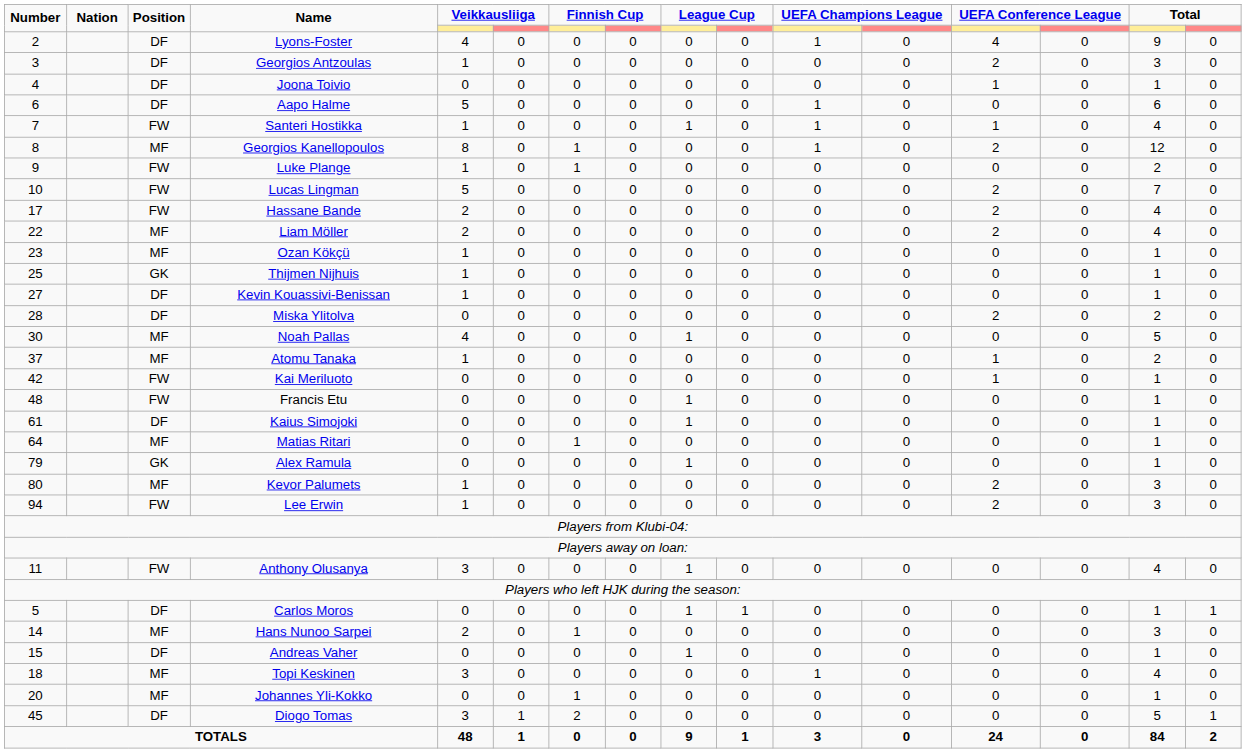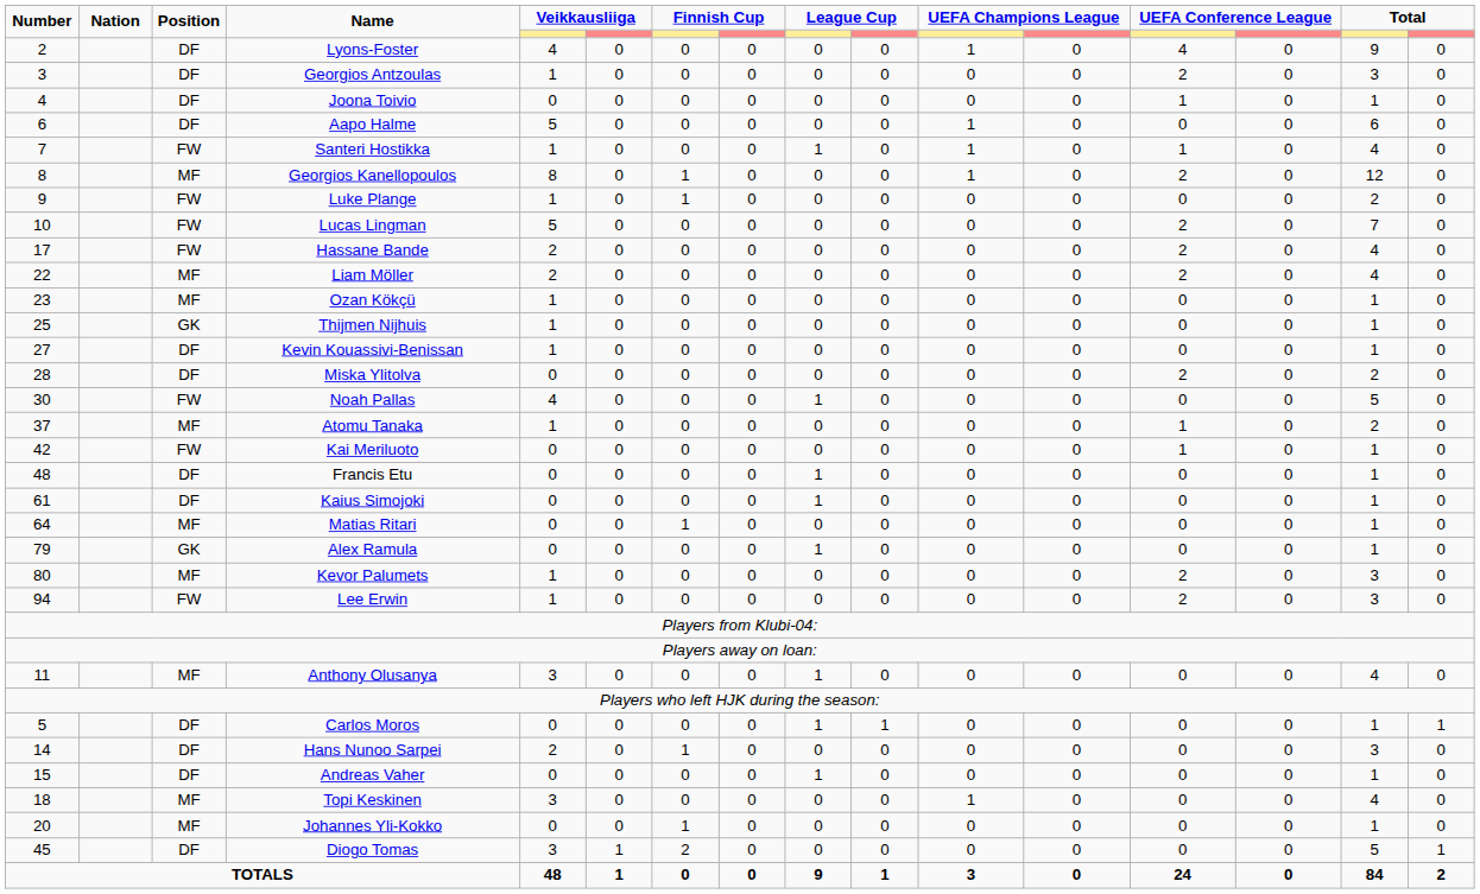 <table class="wikitable" style="text-align:center;">
 <tr>
 <td rowspan="2"  style="width:5%;"><strong>Number</strong></td>
 <td rowspan="2"  style="width:5%;"><strong>Nation</strong></td>
 <td rowspan="2"  style="width:5%;"><strong>Position</strong></td>
 <td rowspan="2"  style="width:20%;"><strong>Name</strong></td>
 <td colspan="2"><strong><a href='#'>Veikkausliiga</a></strong></td>
 <td colspan="2"><strong><a href='#'>Finnish Cup</a></strong></td>
 <td colspan="2"><strong><a href='#'>League Cup</a></strong></td>
 <td colspan="2"><strong><a href='#'>UEFA Champions League</a></strong></td>
 <td colspan="2"><strong><a href='#'>UEFA Conference League</a></strong></td>
 <td colspan="2"><strong>Total</strong></td>
 </tr>
 <tr>
 <th style="width:60px; background:#fe9;"></th>
 <th style="width:60px; background:#ff8888;"></th>
 <th style="width:60px; background:#fe9;"></th>
 <th style="width:60px; background:#ff8888;"></th>
 <th style="width:60px; background:#fe9;"></th>
 <th style="width:60px; background:#ff8888;"></th>
 <th style="width:100px; background:#fe9;"></th>
 <th style="width:100px; background:#ff8888;"></th>
 <th style="width:100px; background:#fe9;"></th>
 <th style="width:100px; background:#ff8888;"></th>
 <th style="width:60px; background:#fe9;"></th>
 <th style="width:60px; background:#ff8888;"></th>
 </tr>
 <tr>
 <td>2</td>
 <td></td>
 <td>DF</td>
 <td><a href='#'>Lyons-Foster</a></td>
 <td>4</td>
 <td>0</td>
 <td>0</td>
 <td>0</td>
 <td>0</td>
 <td>0</td>
 <td>1</td>
 <td>0</td>
 <td>4</td>
 <td>0</td>
 <td>9</td>
 <td>0</td>
 </tr>
 <tr>
 <td>3</td>
 <td></td>
 <td>DF</td>
 <td><a href='#'>Georgios Antzoulas</a></td>
 <td>1</td>
 <td>0</td>
 <td>0</td>
 <td>0</td>
 <td>0</td>
 <td>0</td>
 <td>0</td>
 <td>0</td>
 <td>2</td>
 <td>0</td>
 <td>3</td>
 <td>0</td>
 </tr>
 <tr>
 <td>4</td>
 <td></td>
 <td>DF</td>
 <td><a href='#'>Joona Toivio</a></td>
 <td>0</td>
 <td>0</td>
 <td>0</td>
 <td>0</td>
 <td>0</td>
 <td>0</td>
 <td>0</td>
 <td>0</td>
 <td>1</td>
 <td>0</td>
 <td>1</td>
 <td>0</td>
 </tr>
 <tr>
 <td>6</td>
 <td></td>
 <td>DF</td>
 <td><a href='#'>Aapo Halme</a></td>
 <td>5</td>
 <td>0</td>
 <td>0</td>
 <td>0</td>
 <td>0</td>
 <td>0</td>
 <td>1</td>
 <td>0</td>
 <td>0</td>
 <td>0</td>
 <td>6</td>
 <td>0</td>
 </tr>
 <tr>
 <td>7</td>
 <td></td>
 <td>FW</td>
 <td><a href='#'>Santeri Hostikka</a></td>
 <td>1</td>
 <td>0</td>
 <td>0</td>
 <td>0</td>
 <td>1</td>
 <td>0</td>
 <td>1</td>
 <td>0</td>
 <td>1</td>
 <td>0</td>
 <td>4</td>
 <td>0</td>
 </tr>
 <tr>
 <td>8</td>
 <td></td>
 <td>MF</td>
 <td><a href='#'>Georgios Kanellopoulos</a></td>
 <td>8</td>
 <td>0</td>
 <td>1</td>
 <td>0</td>
 <td>0</td>
 <td>0</td>
 <td>1</td>
 <td>0</td>
 <td>2</td>
 <td>0</td>
 <td>12</td>
 <td>0</td>
 </tr>
 <tr>
 <td>9</td>
 <td></td>
 <td>FW</td>
 <td><a href='#'>Luke Plange</a></td>
 <td>1</td>
 <td>0</td>
 <td>1</td>
 <td>0</td>
 <td>0</td>
 <td>0</td>
 <td>0</td>
 <td>0</td>
 <td>0</td>
 <td>0</td>
 <td>2</td>
 <td>0</td>
 </tr>
 <tr>
 <td>10</td>
 <td></td>
 <td>FW</td>
 <td><a href='#'>Lucas Lingman</a></td>
 <td>5</td>
 <td>0</td>
 <td>0</td>
 <td>0</td>
 <td>0</td>
 <td>0</td>
 <td>0</td>
 <td>0</td>
 <td>2</td>
 <td>0</td>
 <td>7</td>
 <td>0</td>
 </tr>
 <tr>
 <td>17</td>
 <td></td>
 <td>FW</td>
 <td><a href='#'>Hassane Bande</a></td>
 <td>2</td>
 <td>0</td>
 <td>0</td>
 <td>0</td>
 <td>0</td>
 <td>0</td>
 <td>0</td>
 <td>0</td>
 <td>2</td>
 <td>0</td>
 <td>4</td>
 <td>0</td>
 </tr>
 <tr>
 <td>22</td>
 <td></td>
 <td>MF</td>
 <td><a href='#'>Liam Möller</a></td>
 <td>2</td>
 <td>0</td>
 <td>0</td>
 <td>0</td>
 <td>0</td>
 <td>0</td>
 <td>0</td>
 <td>0</td>
 <td>2</td>
 <td>0</td>
 <td>4</td>
 <td>0</td>
 </tr>
 <tr>
 <td>23</td>
 <td></td>
 <td>MF</td>
 <td><a href='#'>Ozan Kökçü</a></td>
 <td>1</td>
 <td>0</td>
 <td>0</td>
 <td>0</td>
 <td>0</td>
 <td>0</td>
 <td>0</td>
 <td>0</td>
 <td>0</td>
 <td>0</td>
 <td>1</td>
 <td>0</td>
 </tr>
 <tr>
 <td>25</td>
 <td></td>
 <td>GK</td>
 <td><a href='#'>Thijmen Nijhuis</a></td>
 <td>1</td>
 <td>0</td>
 <td>0</td>
 <td>0</td>
 <td>0</td>
 <td>0</td>
 <td>0</td>
 <td>0</td>
 <td>0</td>
 <td>0</td>
 <td>1</td>
 <td>0</td>
 </tr>
 <tr>
 <td>27</td>
 <td></td>
 <td>DF</td>
 <td><a href='#'>Kevin Kouassivi-Benissan</a></td>
 <td>1</td>
 <td>0</td>
 <td>0</td>
 <td>0</td>
 <td>0</td>
 <td>0</td>
 <td>0</td>
 <td>0</td>
 <td>0</td>
 <td>0</td>
 <td>1</td>
 <td>0</td>
 </tr>
 <tr>
 <td>28</td>
 <td></td>
 <td>DF</td>
 <td><a href='#'>Miska Ylitolva</a></td>
 <td>0</td>
 <td>0</td>
 <td>0</td>
 <td>0</td>
 <td>0</td>
 <td>0</td>
 <td>0</td>
 <td>0</td>
 <td>2</td>
 <td>0</td>
 <td>2</td>
 <td>0</td>
 </tr>
 <tr>
 <td>30</td>
 <td></td>
-<td>MF</td>
+<td>FW</td>
 <td><a href='#'>Noah Pallas</a></td>
 <td>4</td>
 <td>0</td>
 <td>0</td>
 <td>0</td>
 <td>1</td>
 <td>0</td>
 <td>0</td>
 <td>0</td>
 <td>0</td>
 <td>0</td>
 <td>5</td>
 <td>0</td>
 </tr>
 <tr>
 <td>37</td>
 <td></td>
 <td>MF</td>
 <td><a href='#'>Atomu Tanaka</a></td>
 <td>1</td>
 <td>0</td>
 <td>0</td>
 <td>0</td>
 <td>0</td>
 <td>0</td>
 <td>0</td>
 <td>0</td>
 <td>1</td>
 <td>0</td>
 <td>2</td>
 <td>0</td>
 </tr>
 <tr>
 <td>42</td>
 <td></td>
 <td>FW</td>
 <td><a href='#'>Kai Meriluoto</a></td>
 <td>0</td>
 <td>0</td>
 <td>0</td>
 <td>0</td>
 <td>0</td>
 <td>0</td>
 <td>0</td>
 <td>0</td>
 <td>1</td>
 <td>0</td>
 <td>1</td>
 <td>0</td>
 </tr>
 <tr>
 <td>48</td>
 <td></td>
-<td>FW</td>
+<td>DF</td>
 <td>Francis Etu</td>
 <td>0</td>
 <td>0</td>
 <td>0</td>
 <td>0</td>
 <td>1</td>
 <td>0</td>
 <td>0</td>
 <td>0</td>
 <td>0</td>
 <td>0</td>
 <td>1</td>
 <td>0</td>
 </tr>
 <tr>
 <td>61</td>
 <td></td>
 <td>DF</td>
 <td><a href='#'>Kaius Simojoki</a></td>
 <td>0</td>
 <td>0</td>
 <td>0</td>
 <td>0</td>
 <td>1</td>
 <td>0</td>
 <td>0</td>
 <td>0</td>
 <td>0</td>
 <td>0</td>
 <td>1</td>
 <td>0</td>
 </tr>
 <tr>
 <td>64</td>
 <td></td>
 <td>MF</td>
 <td><a href='#'>Matias Ritari</a></td>
 <td>0</td>
 <td>0</td>
 <td>1</td>
 <td>0</td>
 <td>0</td>
 <td>0</td>
 <td>0</td>
 <td>0</td>
 <td>0</td>
 <td>0</td>
 <td>1</td>
 <td>0</td>
 </tr>
 <tr>
 <td>79</td>
 <td></td>
 <td>GK</td>
 <td><a href='#'>Alex Ramula</a></td>
 <td>0</td>
 <td>0</td>
 <td>0</td>
 <td>0</td>
 <td>1</td>
 <td>0</td>
 <td>0</td>
 <td>0</td>
 <td>0</td>
 <td>0</td>
 <td>1</td>
 <td>0</td>
 </tr>
 <tr>
 <td>80</td>
 <td></td>
 <td>MF</td>
 <td><a href='#'>Kevor Palumets</a></td>
 <td>1</td>
 <td>0</td>
 <td>0</td>
 <td>0</td>
 <td>0</td>
 <td>0</td>
 <td>0</td>
 <td>0</td>
 <td>2</td>
 <td>0</td>
 <td>3</td>
 <td>0</td>
 </tr>
 <tr>
 <td>94</td>
 <td></td>
 <td>FW</td>
 <td><a href='#'>Lee Erwin</a></td>
 <td>1</td>
 <td>0</td>
 <td>0</td>
 <td>0</td>
 <td>0</td>
 <td>0</td>
 <td>0</td>
 <td>0</td>
 <td>2</td>
 <td>0</td>
 <td>3</td>
 <td>0</td>
 </tr>
 <tr>
 <td colspan="16"><em>Players from Klubi-04:</em></td>
 </tr>
 <tr>
 <td colspan="16"><em>Players away on loan:</em></td>
 </tr>
 <tr>
 <td>11</td>
 <td></td>
-<td>FW</td>
+<td>MF</td>
 <td><a href='#'>Anthony Olusanya</a></td>
 <td>3</td>
 <td>0</td>
 <td>0</td>
 <td>0</td>
 <td>1</td>
 <td>0</td>
 <td>0</td>
 <td>0</td>
 <td>0</td>
 <td>0</td>
 <td>4</td>
 <td>0</td>
 </tr>
 <tr>
 <td colspan="16"><em>Players who left HJK during the season:</em></td>
 </tr>
 <tr>
 <td>5</td>
 <td></td>
 <td>DF</td>
 <td><a href='#'>Carlos Moros</a></td>
 <td>0</td>
 <td>0</td>
 <td>0</td>
 <td>0</td>
 <td>1</td>
 <td>1</td>
 <td>0</td>
 <td>0</td>
 <td>0</td>
 <td>0</td>
 <td>1</td>
 <td>1</td>
 </tr>
 <tr>
 <td>14</td>
 <td></td>
-<td>MF</td>
+<td>DF</td>
 <td><a href='#'>Hans Nunoo Sarpei</a></td>
 <td>2</td>
 <td>0</td>
 <td>1</td>
 <td>0</td>
 <td>0</td>
 <td>0</td>
 <td>0</td>
 <td>0</td>
 <td>0</td>
 <td>0</td>
 <td>3</td>
 <td>0</td>
 </tr>
 <tr>
 <td>15</td>
 <td></td>
 <td>DF</td>
 <td><a href='#'>Andreas Vaher</a></td>
 <td>0</td>
 <td>0</td>
 <td>0</td>
 <td>0</td>
 <td>1</td>
 <td>0</td>
 <td>0</td>
 <td>0</td>
 <td>0</td>
 <td>0</td>
 <td>1</td>
 <td>0</td>
 </tr>
 <tr>
 <td>18</td>
 <td></td>
 <td>MF</td>
 <td><a href='#'>Topi Keskinen</a></td>
 <td>3</td>
 <td>0</td>
 <td>0</td>
 <td>0</td>
 <td>0</td>
 <td>0</td>
 <td>1</td>
 <td>0</td>
 <td>0</td>
 <td>0</td>
 <td>4</td>
 <td>0</td>
 </tr>
 <tr>
 <td>20</td>
 <td></td>
 <td>MF</td>
 <td><a href='#'>Johannes Yli-Kokko</a></td>
 <td>0</td>
 <td>0</td>
 <td>1</td>
 <td>0</td>
 <td>0</td>
 <td>0</td>
 <td>0</td>
 <td>0</td>
 <td>0</td>
 <td>0</td>
 <td>1</td>
 <td>0</td>
 </tr>
 <tr>
 <td>45</td>
 <td></td>
 <td>DF</td>
 <td><a href='#'>Diogo Tomas</a></td>
 <td>3</td>
 <td>1</td>
 <td>2</td>
 <td>0</td>
 <td>0</td>
 <td>0</td>
 <td>0</td>
 <td>0</td>
 <td>0</td>
 <td>0</td>
 <td>5</td>
 <td>1</td>
 </tr>
 <tr>
 <td colspan="4"><strong>TOTALS</strong></td>
 <td><strong>48</strong></td>
 <td><strong>1</strong></td>
 <td><strong>0</strong></td>
 <td><strong>0</strong></td>
 <td><strong>9</strong></td>
 <td><strong>1</strong></td>
 <td><strong>3</strong></td>
 <td><strong>0</strong></td>
 <td><strong>24</strong></td>
 <td><strong>0</strong></td>
 <td><strong>84</strong></td>
 <td><strong>2</strong></td>
 </tr>
 </table>
